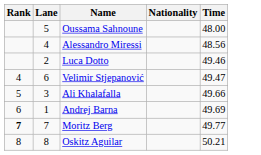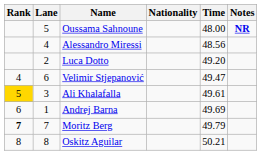 <table class="wikitable sortable" style="text-align:center">
 <tr>
 <th>Rank</th>
 <th>Lane</th>
 <th>Name</th>
 <th>Nationality</th>
 <th>Time</th>
+<th>Notes</th>
 </tr>
 <tr>
 <td></td>
 <td>5</td>
 <td align="left"><a href='#'>Oussama Sahnoune</a></td>
 <td align="left"></td>
 <td>48.00</td>
+<td><strong><a href='#'>NR</a></strong></td>
 </tr>
 <tr>
 <td></td>
 <td>4</td>
 <td align="left"><a href='#'>Alessandro Miressi</a></td>
 <td align="left"></td>
 <td>48.56</td>
+<td></td>
 </tr>
 <tr>
 <td></td>
 <td>2</td>
 <td align="left"><a href='#'>Luca Dotto</a></td>
 <td align="left"></td>
-<td>49.46</td>
+<td>49.20</td>
+<td></td>
 </tr>
 <tr>
 <td>4</td>
 <td>6</td>
 <td align="left"><a href='#'>Velimir Stjepanović</a></td>
 <td align="left"></td>
 <td>49.47</td>
+<td></td>
 </tr>
 <tr>
-<td>5</td>
+<td style="background: gold;">5</td>
 <td>3</td>
 <td align="left"><a href='#'>Ali Khalafalla</a></td>
 <td align="left"></td>
-<td>49.66</td>
+<td>49.61</td>
+<td></td>
 </tr>
 <tr>
 <td>6</td>
 <td>1</td>
 <td align="left"><a href='#'>Andrej Barna</a></td>
 <td align="left"></td>
 <td>49.69</td>
+<td></td>
 </tr>
 <tr>
 <td><strong>7</strong></td>
 <td>7</td>
 <td align="left"><a href='#'>Moritz Berg</a></td>
 <td align="left"></td>
-<td>49.77</td>
+<td>49.79</td>
+<td></td>
 </tr>
 <tr>
 <td>8</td>
 <td>8</td>
 <td align="left"><a href='#'>Oskitz Aguilar</a></td>
 <td align="left"></td>
 <td>50.21</td>
+<td></td>
 </tr>
 </table>
